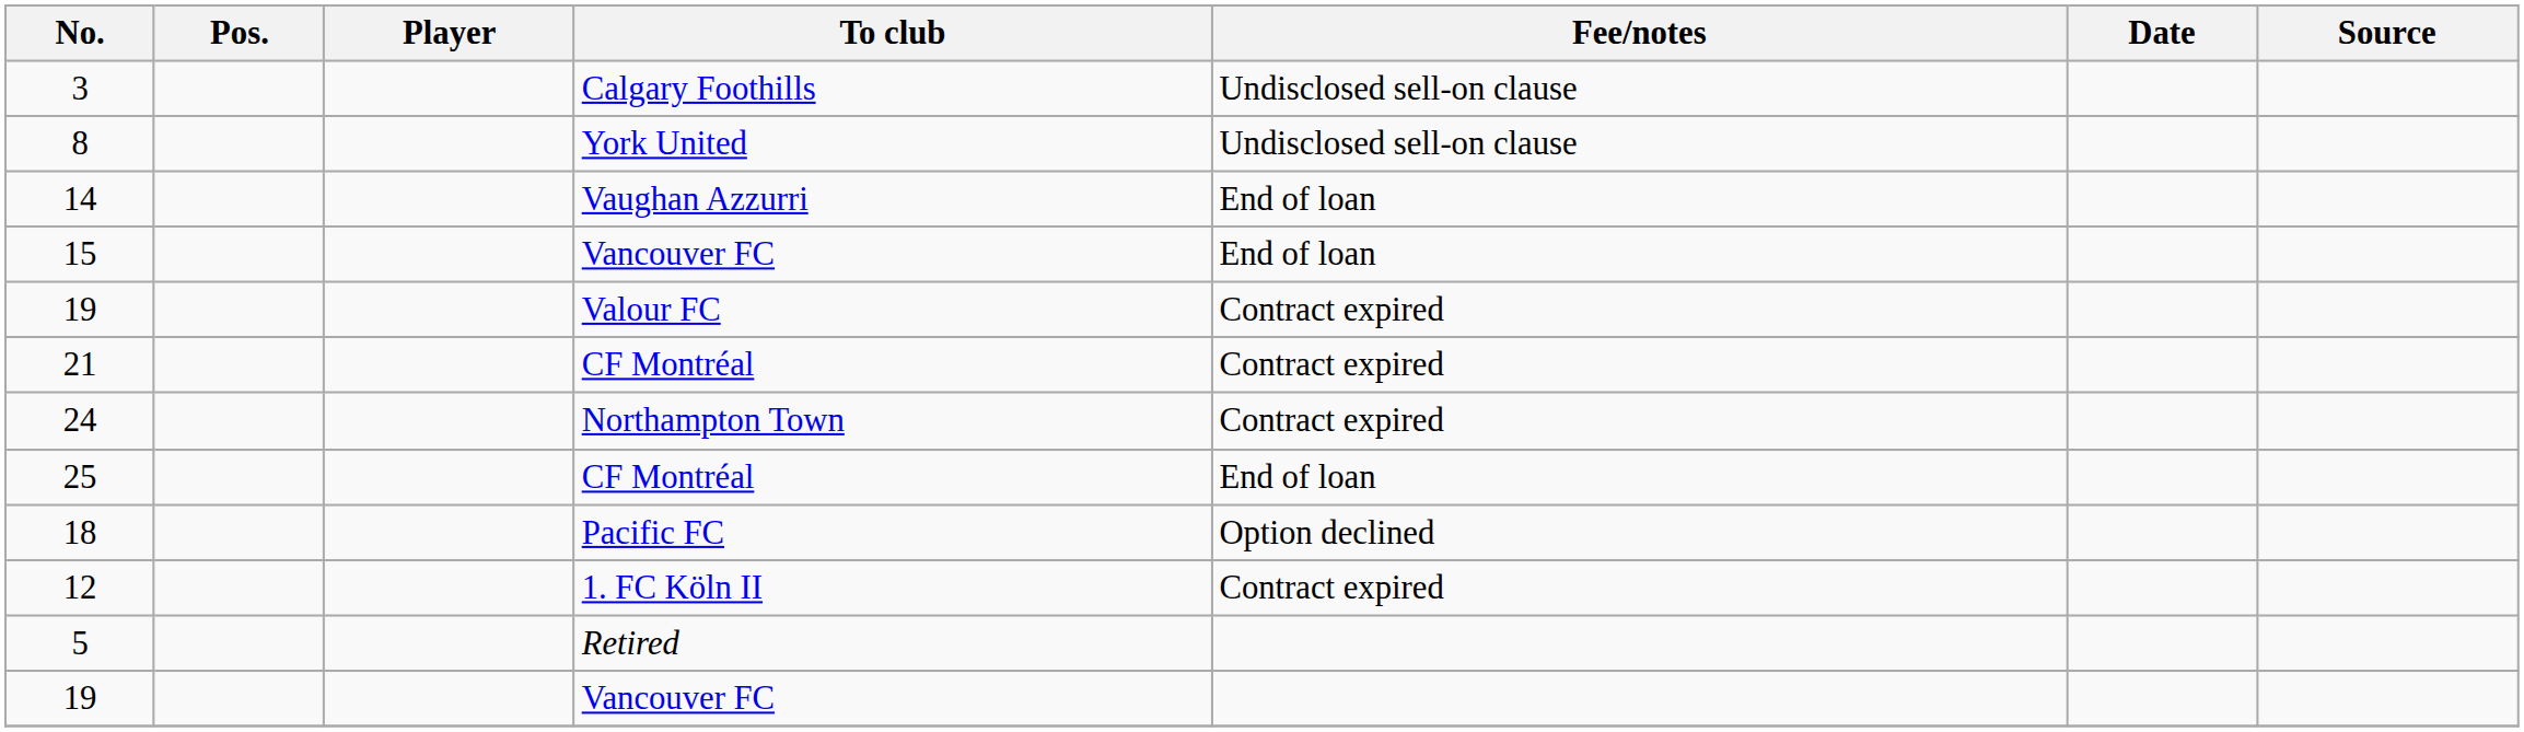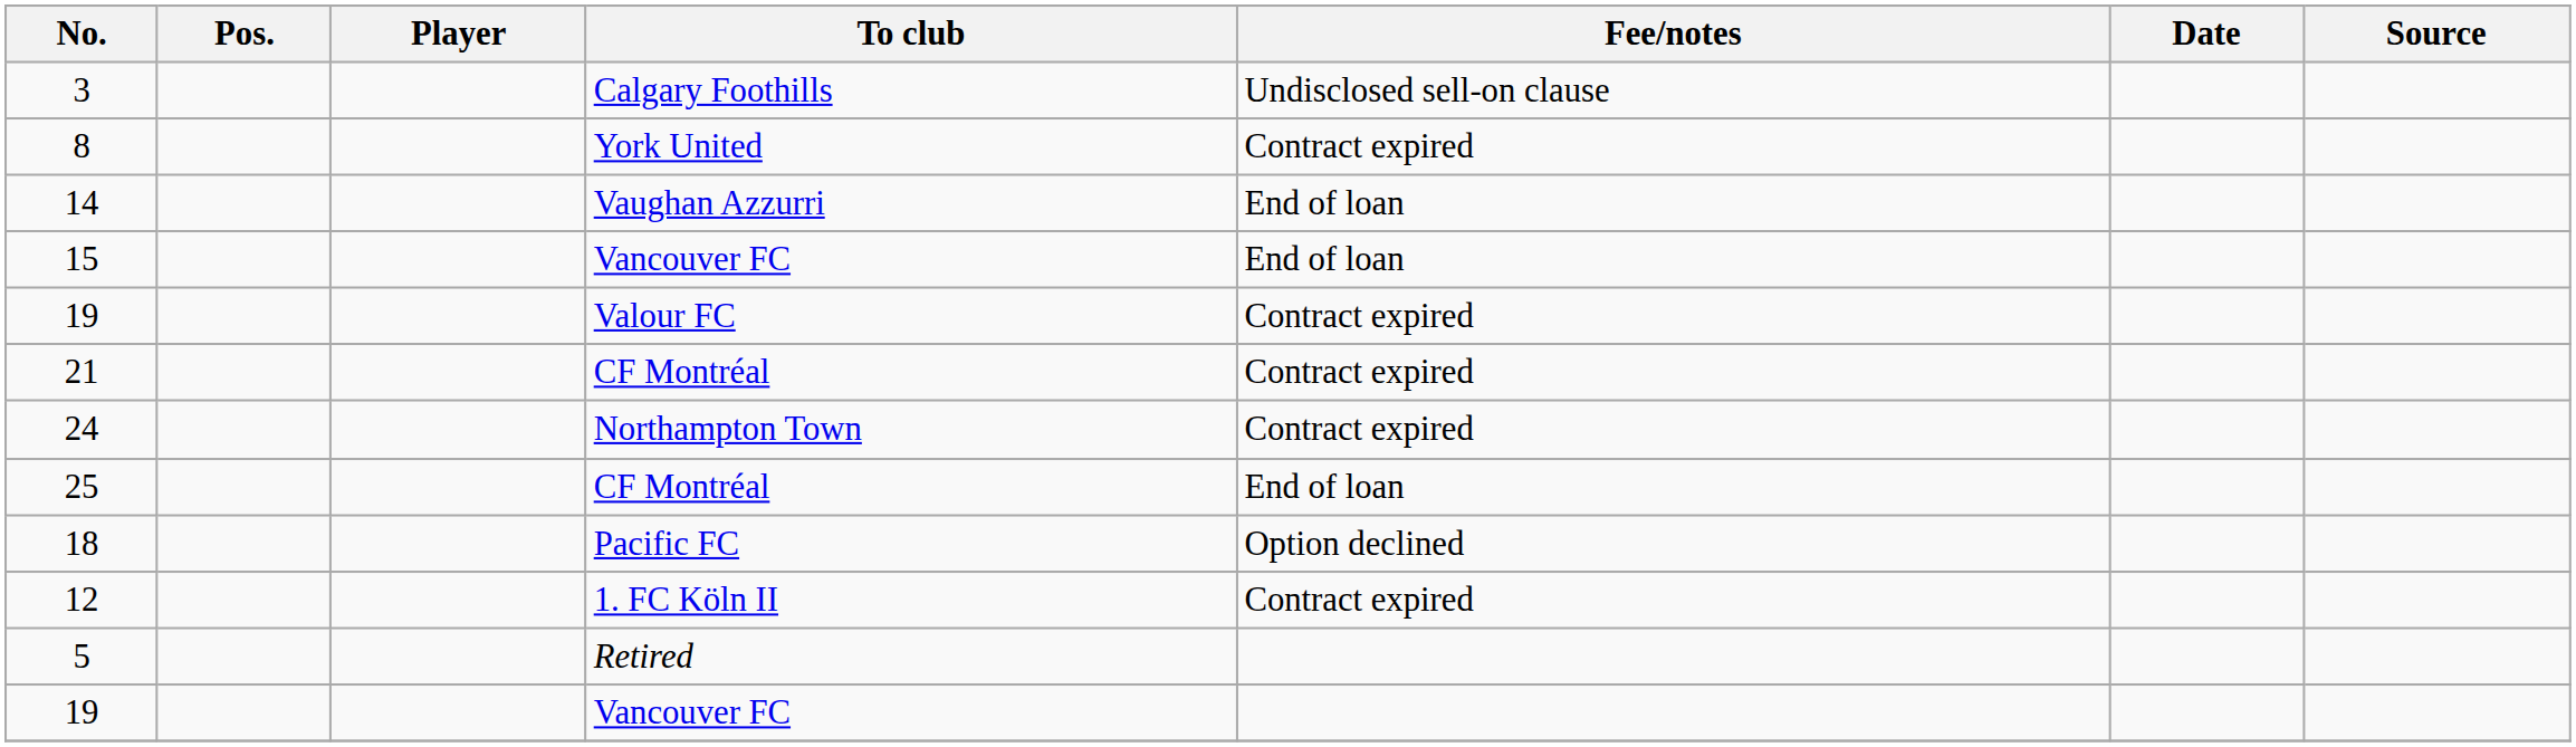 <table class="wikitable sortable" style="width:90%; text-align:center; font-size:95%; text-align:left;">
 <tr>
 <th>No.</th>
 <th>Pos.</th>
 <th>Player</th>
 <th>To club</th>
 <th>Fee/notes</th>
 <th>Date</th>
 <th>Source</th>
 </tr>
 <tr>
 <td align=center>3</td>
 <td align=center></td>
 <td></td>
 <td> <a href='#'>Calgary Foothills</a></td>
 <td>Undisclosed sell-on clause</td>
 <td></td>
 <td></td>
 </tr>
 <tr>
 <td align=center>8</td>
 <td align=center></td>
 <td></td>
 <td> <a href='#'>York United</a></td>
-<td>Undisclosed sell-on clause</td>
+<td>Contract expired</td>
 <td></td>
 <td></td>
 </tr>
 <tr>
 <td align=center>14</td>
 <td align=center></td>
 <td></td>
 <td> <a href='#'>Vaughan Azzurri</a></td>
 <td>End of loan</td>
 <td></td>
 <td></td>
 </tr>
 <tr>
 <td align=center>15</td>
 <td align=center></td>
 <td></td>
 <td> <a href='#'>Vancouver FC</a></td>
 <td>End of loan</td>
 <td></td>
 <td></td>
 </tr>
 <tr>
 <td align=center>19</td>
 <td align=center></td>
 <td></td>
 <td> <a href='#'>Valour FC</a></td>
 <td>Contract expired</td>
 <td></td>
 <td></td>
 </tr>
 <tr>
 <td align=center>21</td>
 <td align=center></td>
 <td></td>
 <td> <a href='#'>CF Montréal</a></td>
 <td>Contract expired</td>
 <td></td>
 <td></td>
 </tr>
 <tr>
 <td align=center>24</td>
 <td align=center></td>
 <td></td>
 <td> <a href='#'>Northampton Town</a></td>
 <td>Contract expired</td>
 <td></td>
 <td></td>
 </tr>
 <tr>
 <td align=center>25</td>
 <td align=center></td>
 <td></td>
 <td> <a href='#'>CF Montréal</a></td>
 <td>End of loan</td>
 <td></td>
 <td></td>
 </tr>
 <tr>
 <td align=center>18</td>
 <td align=center></td>
 <td></td>
 <td> <a href='#'>Pacific FC</a></td>
 <td>Option declined</td>
 <td></td>
 <td></td>
 </tr>
 <tr>
 <td align=center>12</td>
 <td align=center></td>
 <td></td>
 <td> <a href='#'>1. FC Köln II</a></td>
 <td>Contract expired</td>
 <td></td>
 <td></td>
 </tr>
 <tr>
 <td align=center>5</td>
 <td align=center></td>
 <td></td>
 <td><em>Retired</em></td>
 <td></td>
 <td></td>
 <td></td>
 </tr>
 <tr>
 <td align=center>19</td>
 <td align=center></td>
 <td></td>
 <td> <a href='#'>Vancouver FC</a></td>
 <td></td>
 <td></td>
 <td></td>
 </tr>
 <tr>
 </tr>
 </table>
